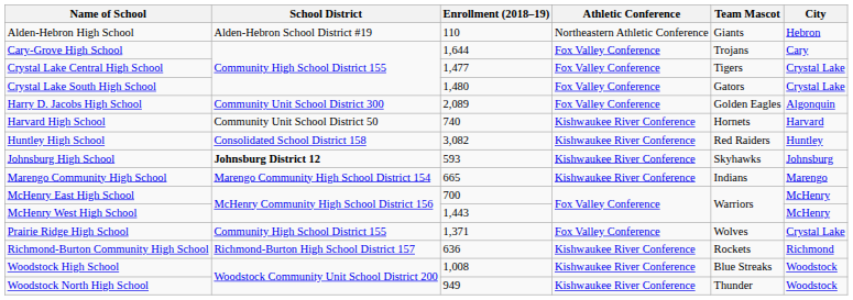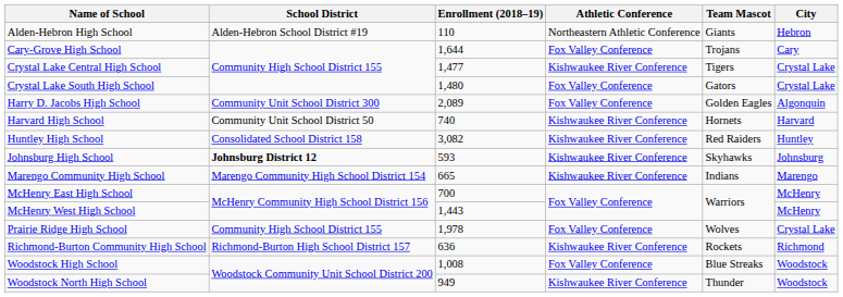 <table class="wikitable">
 <tr>
 <th>Name of School</th>
 <th>School District</th>
 <th>Enrollment (2018–19)</th>
 <th>Athletic Conference</th>
 <th>Team Mascot</th>
 <th>City</th>
 </tr>
 <tr>
 <td>Alden-Hebron High School</td>
 <td>Alden-Hebron School District #19</td>
 <td>110</td>
 <td>Northeastern Athletic Conference</td>
 <td>Giants</td>
 <td><a href='#'>Hebron</a></td>
 </tr>
 <tr>
 <td><a href='#'>Cary-Grove High School</a></td>
 <td rowspan="3"><a href='#'>Community High School District 155</a></td>
 <td>1,644</td>
 <td><a href='#'>Fox Valley Conference</a></td>
 <td>Trojans</td>
 <td><a href='#'>Cary</a></td>
 </tr>
 <tr>
 <td><a href='#'>Crystal Lake Central High School</a></td>
 <td>1,477</td>
-<td><a href='#'>Fox Valley Conference</a></td>
+<td><a href='#'>Kishwaukee River Conference</a></td>
 <td>Tigers</td>
 <td><a href='#'>Crystal Lake</a></td>
 </tr>
 <tr>
 <td><a href='#'>Crystal Lake South High School</a></td>
 <td>1,480</td>
 <td><a href='#'>Fox Valley Conference</a></td>
 <td>Gators</td>
 <td><a href='#'>Crystal Lake</a></td>
 </tr>
 <tr>
 <td><a href='#'>Harry D. Jacobs High School</a></td>
 <td><a href='#'>Community Unit School District 300</a></td>
 <td>2,089</td>
 <td><a href='#'>Fox Valley Conference</a></td>
 <td>Golden Eagles</td>
 <td><a href='#'>Algonquin</a></td>
 </tr>
 <tr>
 <td><a href='#'>Harvard High School</a></td>
 <td>Community Unit School District 50</td>
 <td>740</td>
 <td><a href='#'>Kishwaukee River Conference</a></td>
 <td>Hornets</td>
 <td><a href='#'>Harvard</a></td>
 </tr>
 <tr>
 <td><a href='#'>Huntley High School</a></td>
 <td><a href='#'>Consolidated School District 158</a></td>
 <td>3,082</td>
 <td><a href='#'>Kishwaukee River Conference</a></td>
 <td>Red Raiders</td>
 <td><a href='#'>Huntley</a></td>
 </tr>
 <tr>
 <td><a href='#'>Johnsburg High School</a></td>
 <td><strong>Johnsburg District 12</strong></td>
 <td>593</td>
 <td><a href='#'>Kishwaukee River Conference</a></td>
 <td>Skyhawks</td>
 <td><a href='#'>Johnsburg</a></td>
 </tr>
 <tr>
 <td><a href='#'>Marengo Community High School</a></td>
 <td><a href='#'>Marengo Community High School District 154</a></td>
 <td>665</td>
 <td><a href='#'>Kishwaukee River Conference</a></td>
 <td>Indians</td>
 <td><a href='#'>Marengo</a></td>
 </tr>
 <tr>
 <td><a href='#'>McHenry East High School</a></td>
 <td rowspan="2"><a href='#'>McHenry Community High School District 156</a></td>
 <td>700</td>
 <td rowspan="2"><a href='#'>Fox Valley Conference</a></td>
 <td rowspan="2">Warriors</td>
 <td><a href='#'>McHenry</a></td>
 </tr>
 <tr>
 <td><a href='#'>McHenry West High School</a></td>
 <td>1,443</td>
 <td><a href='#'>McHenry</a></td>
 </tr>
 <tr>
 <td><a href='#'>Prairie Ridge High School</a></td>
 <td><a href='#'>Community High School District 155</a></td>
-<td>1,371</td>
+<td>1,978</td>
 <td><a href='#'>Fox Valley Conference</a></td>
 <td>Wolves</td>
 <td><a href='#'>Crystal Lake</a></td>
 </tr>
 <tr>
 <td><a href='#'>Richmond-Burton Community High School</a></td>
 <td><a href='#'>Richmond-Burton High School District 157</a></td>
 <td>636</td>
 <td><a href='#'>Kishwaukee River Conference</a></td>
 <td>Rockets</td>
 <td><a href='#'>Richmond</a></td>
 </tr>
 <tr>
 <td><a href='#'>Woodstock High School</a></td>
 <td rowspan="2"><a href='#'>Woodstock Community Unit School District 200</a></td>
 <td>1,008</td>
-<td><a href='#'>Kishwaukee River Conference</a></td>
+<td><a href='#'>Fox Valley Conference</a></td>
 <td>Blue Streaks</td>
 <td><a href='#'>Woodstock</a></td>
 </tr>
 <tr>
 <td><a href='#'>Woodstock North High School</a></td>
 <td>949</td>
 <td><a href='#'>Kishwaukee River Conference</a></td>
 <td>Thunder</td>
 <td><a href='#'>Woodstock</a></td>
 </tr>
 </table>
